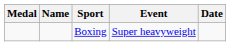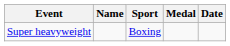 <table class="wikitable sortable" style="font-size:90%">
 <tr>
-<th>Medal</th>
+<th>Event</th>
 <th>Name</th>
 <th>Sport</th>
-<th>Event</th>
+<th>Medal</th>
 <th>Date</th>
 </tr>
 <tr>
-<td></td>
+<td><a href='#'>Super heavyweight</a></td>
 <td></td>
 <td><a href='#'>Boxing</a></td>
-<td><a href='#'>Super heavyweight</a></td>
+<td></td>
 <td></td>
 </tr>
 </table>
